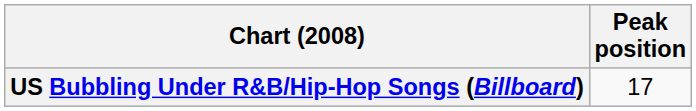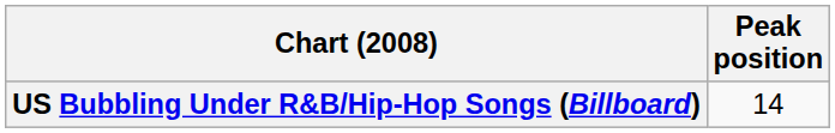 <table class="wikitable sortable plainrowheaders">
 <tr>
 <th scope="col">Chart (2008)</th>
 <th scope="col">Peak<br>position</th>
 </tr>
 <tr>
 <th scope="row">US <a href='#'>Bubbling Under R&B/Hip-Hop Songs</a> (<em><a href='#'>Billboard</a></em>)</th>
-<td align="center">17</td>
+<td align="center">14</td>
 </tr>
 </table>
